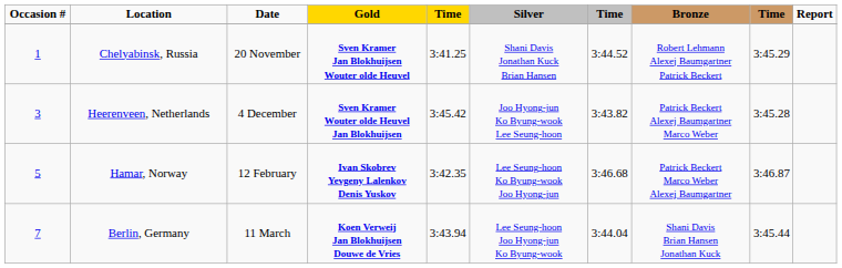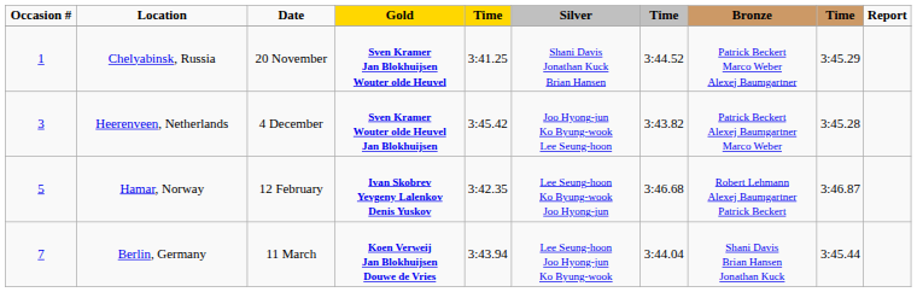 <table class="wikitable">
 <tr>
 <td width="80" align="center"><strong>Occasion #</strong></td>
 <td width="200" align="center"><strong>Location</strong></td>
 <td width="100" align="center"><strong>Date</strong></td>
 <td width="150" bgcolor="gold" align="center"><strong>Gold</strong></td>
 <td width="50" bgcolor="gold" align="center"><strong>Time</strong></td>
 <td width="150" bgcolor="silver" align="center"><strong>Silver</strong></td>
 <td width="50" bgcolor="silver" align="center"><strong>Time</strong></td>
 <td width="150" bgcolor="#CC9966" align="center"><strong>Bronze</strong></td>
 <td width="50" bgcolor="#CC9966" align="center"><strong>Time</strong></td>
 <td width="50" align="center"><strong>Report</strong></td>
 </tr>
 <tr bgcolor="#cccccc">
 </tr>
 <tr>
 <td align="center"><a href='#'>1</a></td>
 <td align="center"><a href='#'>Chelyabinsk</a>, Russia</td>
 <td align="center">20 November</td>
 <td align="center"><strong></strong><br><small><strong><a href='#'>Sven Kramer</a><br><a href='#'>Jan Blokhuijsen</a><br><a href='#'>Wouter olde Heuvel</a></strong></small></td>
 <td align="center">3:41.25</td>
 <td align="center"><br><small><a href='#'>Shani Davis</a><br><a href='#'>Jonathan Kuck</a><br><a href='#'>Brian Hansen</a></small></td>
 <td align="center">3:44.52</td>
-<td align="center"> <br><small><a href='#'>Robert Lehmann</a><br><a href='#'>Alexej Baumgartner</a><br><a href='#'>Patrick Beckert</a></small></td>
+<td align="center"><br><small><a href='#'>Patrick Beckert</a><br><a href='#'>Marco Weber</a><br><a href='#'>Alexej Baumgartner</a></small></td>
 <td align="center">3:45.29</td>
 <td align="center"></td>
 </tr>
 <tr>
 <td align="center"><a href='#'>3</a></td>
 <td align="center"><a href='#'>Heerenveen</a>, Netherlands</td>
 <td align="center">4 December</td>
 <td align="center"><strong></strong><br><small><strong><a href='#'>Sven Kramer</a><br><a href='#'>Wouter olde Heuvel</a><br><a href='#'>Jan Blokhuijsen</a></strong></small></td>
 <td align="center">3:45.42</td>
 <td align="center"> <br><small><a href='#'>Joo Hyong-jun</a><br><a href='#'>Ko Byung-wook</a><br><a href='#'>Lee Seung-hoon</a></small></td>
 <td align="center">3:43.82</td>
 <td align="center"><br><small><a href='#'>Patrick Beckert</a><br><a href='#'>Alexej Baumgartner</a><br><a href='#'>Marco Weber</a></small></td>
 <td align="center">3:45.28</td>
 <td align="center"></td>
 </tr>
 <tr>
 <td align="center"><a href='#'>5</a></td>
 <td align="center"><a href='#'>Hamar</a>, Norway</td>
 <td align="center">12 February</td>
 <td align="center"><strong></strong> <br><small><strong><a href='#'>Ivan Skobrev</a><br><a href='#'>Yevgeny Lalenkov</a><br><a href='#'>Denis Yuskov</a></strong></small></td>
 <td align="center">3:42.35</td>
 <td align="center"><br><small><a href='#'>Lee Seung-hoon</a><br><a href='#'>Ko Byung-wook</a><br><a href='#'>Joo Hyong-jun</a></small></td>
 <td align="center">3:46.68</td>
-<td align="center"><br><small><a href='#'>Patrick Beckert</a><br><a href='#'>Marco Weber</a><br><a href='#'>Alexej Baumgartner</a></small></td>
+<td align="center"> <br><small><a href='#'>Robert Lehmann</a><br><a href='#'>Alexej Baumgartner</a><br><a href='#'>Patrick Beckert</a></small></td>
 <td align="center">3:46.87</td>
 <td align="center"></td>
 </tr>
 <tr>
 <td align="center"><a href='#'>7</a></td>
 <td align="center"><a href='#'>Berlin</a>, Germany</td>
 <td align="center">11 March</td>
 <td align="center"><strong></strong><br><small><strong><a href='#'>Koen Verweij</a><br><a href='#'>Jan Blokhuijsen</a><br><a href='#'>Douwe de Vries</a></strong></small></td>
 <td align="center">3:43.94</td>
 <td align="center"> <br><small><a href='#'>Lee Seung-hoon</a><br><a href='#'>Joo Hyong-jun</a><br><a href='#'>Ko Byung-wook</a></small></td>
 <td align="center">3:44.04</td>
 <td align="center"><br><small><a href='#'>Shani Davis</a><br><a href='#'>Brian Hansen</a><br><a href='#'>Jonathan Kuck</a></small></td>
 <td align="center">3:45.44</td>
 <td align="center"></td>
 </tr>
 </table>
